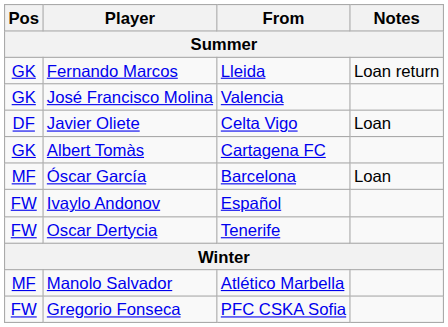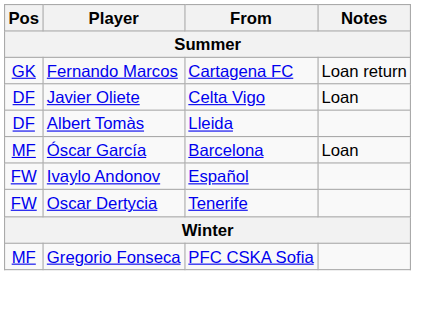 <table class="wikitable" style="font-size:95%; text-align:left;">
 <tr>
 <th>Pos</th>
 <th>Player</th>
 <th>From</th>
 <th>Notes</th>
 </tr>
 <tr>
 <th colspan="4">Summer</th>
 </tr>
 <tr>
 <td align="center"><a href='#'>GK</a></td>
 <td> <a href='#'>Fernando Marcos</a></td>
-<td> <a href='#'>Lleida</a></td>
+<td> <a href='#'>Cartagena FC</a></td>
 <td>Loan return</td>
-</tr>
-<tr>
-<td align="center"><a href='#'>GK</a></td>
-<td> <a href='#'>José Francisco Molina</a></td>
-<td> <a href='#'>Valencia</a></td>
-<td></td>
 </tr>
 <tr>
 <td align="center"><a href='#'>DF</a></td>
 <td> <a href='#'>Javier Oliete</a></td>
 <td> <a href='#'>Celta Vigo</a></td>
 <td>Loan</td>
 </tr>
 <tr>
-<td align="center"><a href='#'>GK</a></td>
+<td align="center"><a href='#'>DF</a></td>
 <td> <a href='#'>Albert Tomàs</a></td>
-<td> <a href='#'>Cartagena FC</a></td>
+<td> <a href='#'>Lleida</a></td>
 <td></td>
 </tr>
 <tr>
 <td align="center"><a href='#'>MF</a></td>
 <td> <a href='#'>Óscar García</a></td>
 <td> <a href='#'>Barcelona</a></td>
 <td>Loan</td>
 </tr>
 <tr>
 <td align="center"><a href='#'>FW</a></td>
 <td> <a href='#'>Ivaylo Andonov</a></td>
 <td> <a href='#'>Español</a></td>
 <td></td>
 </tr>
 <tr>
 <td align="center"><a href='#'>FW</a></td>
 <td> <a href='#'>Oscar Dertycia</a></td>
 <td> <a href='#'>Tenerife</a></td>
 <td></td>
 </tr>
 <tr>
 <th colspan="4">Winter</th>
 </tr>
 <tr>
 <td align="center"><a href='#'>MF</a></td>
-<td> <a href='#'>Manolo Salvador</a></td>
-<td> <a href='#'>Atlético Marbella</a></td>
-<td></td>
-</tr>
-<tr>
-<td align="center"><a href='#'>FW</a></td>
 <td> <a href='#'>Gregorio Fonseca</a></td>
 <td> <a href='#'>PFC CSKA Sofia</a></td>
 <td></td>
 </tr>
 </table>
